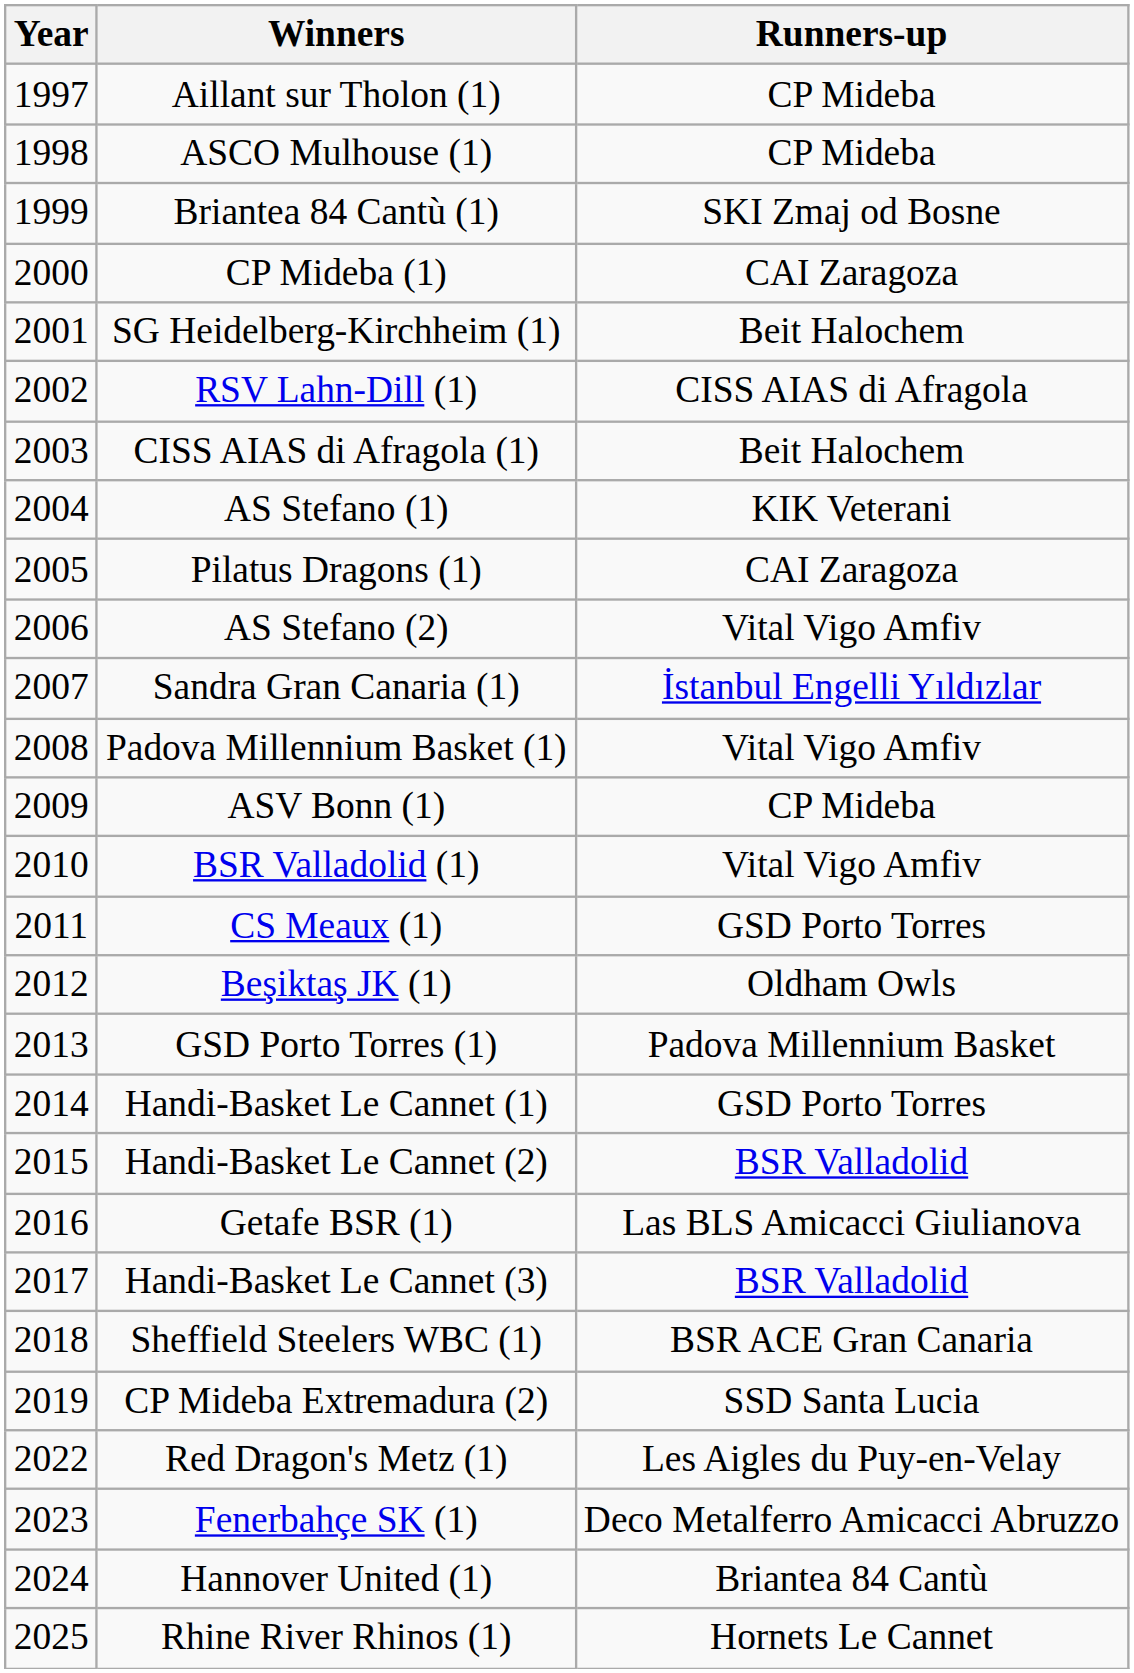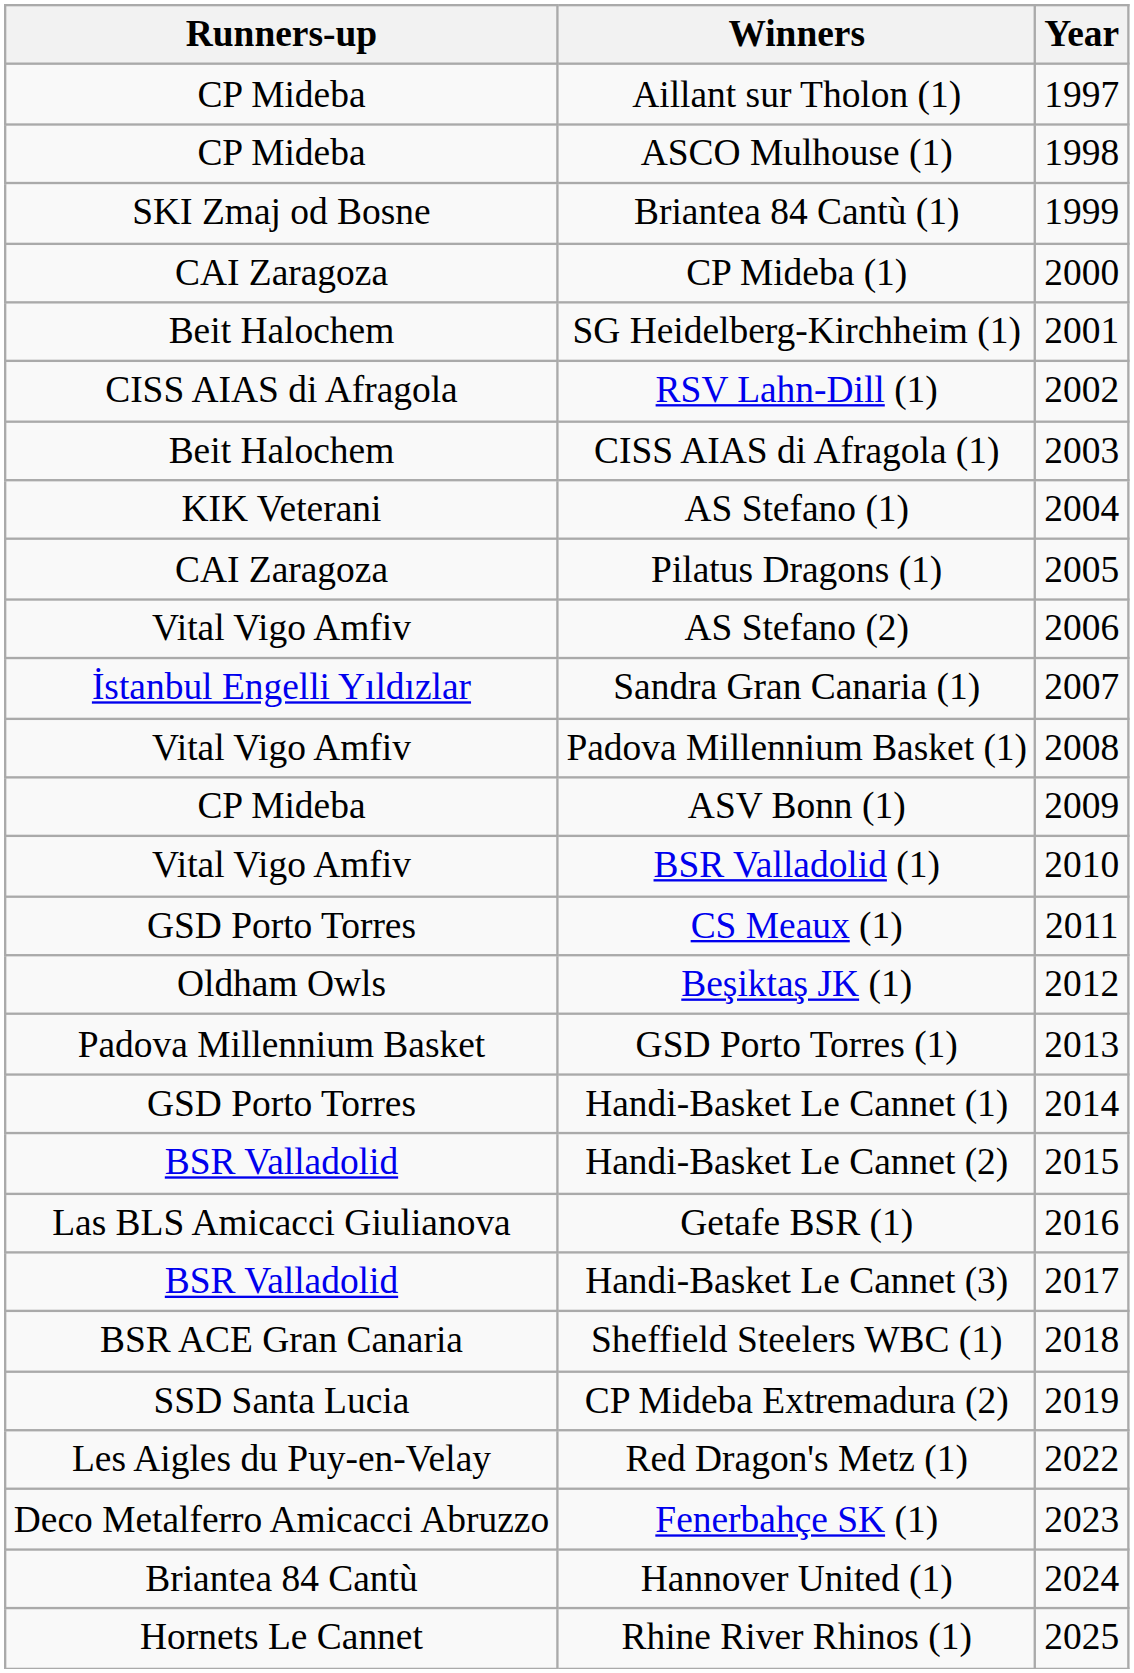 <table class="wikitable" style="text-align: center">
 <tr>
+<th>Runners-up</th>
+<th>Winners</th>
 <th>Year</th>
-<th>Winners</th>
-<th>Runners-up</th>
 </tr>
 <tr>
+<td> CP Mideba</td>
+<td> Aillant sur Tholon (1)</td>
 <td>1997</td>
-<td> Aillant sur Tholon (1)</td>
-<td> CP Mideba</td>
 </tr>
 <tr>
+<td> CP Mideba</td>
+<td> ASCO Mulhouse (1)</td>
 <td>1998</td>
-<td> ASCO Mulhouse (1)</td>
-<td> CP Mideba</td>
 </tr>
 <tr>
+<td> SKI Zmaj od Bosne</td>
+<td> Briantea 84 Cantù (1)</td>
 <td>1999</td>
-<td> Briantea 84 Cantù (1)</td>
-<td> SKI Zmaj od Bosne</td>
 </tr>
 <tr>
+<td> CAI Zaragoza</td>
+<td> CP Mideba (1)</td>
 <td>2000</td>
-<td> CP Mideba (1)</td>
-<td> CAI Zaragoza</td>
 </tr>
 <tr>
+<td> Beit Halochem</td>
+<td> SG Heidelberg-Kirchheim (1)</td>
 <td>2001</td>
-<td> SG Heidelberg-Kirchheim (1)</td>
-<td> Beit Halochem</td>
 </tr>
 <tr>
+<td> CISS AIAS di Afragola</td>
+<td> <a href='#'>RSV Lahn-Dill</a> (1)</td>
 <td>2002</td>
-<td> <a href='#'>RSV Lahn-Dill</a> (1)</td>
-<td> CISS AIAS di Afragola</td>
 </tr>
 <tr>
+<td> Beit Halochem</td>
+<td> CISS AIAS di Afragola (1)</td>
 <td>2003</td>
-<td> CISS AIAS di Afragola (1)</td>
-<td> Beit Halochem</td>
 </tr>
 <tr>
+<td> KIK Veterani</td>
+<td> AS Stefano (1)</td>
 <td>2004</td>
-<td> AS Stefano (1)</td>
-<td> KIK Veterani</td>
 </tr>
 <tr>
+<td> CAI Zaragoza</td>
+<td> Pilatus Dragons (1)</td>
 <td>2005</td>
-<td> Pilatus Dragons (1)</td>
-<td> CAI Zaragoza</td>
 </tr>
 <tr>
+<td> Vital Vigo Amfiv</td>
+<td> AS Stefano (2)</td>
 <td>2006</td>
-<td> AS Stefano (2)</td>
-<td> Vital Vigo Amfiv</td>
 </tr>
 <tr>
+<td> <a href='#'>İstanbul Engelli Yıldızlar</a></td>
+<td> Sandra Gran Canaria (1)</td>
 <td>2007</td>
-<td> Sandra Gran Canaria (1)</td>
-<td> <a href='#'>İstanbul Engelli Yıldızlar</a></td>
 </tr>
 <tr>
+<td> Vital Vigo Amfiv</td>
+<td> Padova Millennium Basket (1)</td>
 <td>2008</td>
-<td> Padova Millennium Basket (1)</td>
-<td> Vital Vigo Amfiv</td>
 </tr>
 <tr>
+<td> CP Mideba</td>
+<td> ASV Bonn (1)</td>
 <td>2009</td>
-<td> ASV Bonn (1)</td>
-<td> CP Mideba</td>
 </tr>
 <tr>
+<td> Vital Vigo Amfiv</td>
+<td> <a href='#'>BSR Valladolid</a> (1)</td>
 <td>2010</td>
-<td> <a href='#'>BSR Valladolid</a> (1)</td>
-<td> Vital Vigo Amfiv</td>
 </tr>
 <tr>
+<td> GSD Porto Torres</td>
+<td> <a href='#'>CS Meaux</a> (1)</td>
 <td>2011</td>
-<td> <a href='#'>CS Meaux</a> (1)</td>
-<td> GSD Porto Torres</td>
 </tr>
 <tr>
+<td> Oldham Owls</td>
+<td> <a href='#'>Beşiktaş JK</a> (1)</td>
 <td>2012</td>
-<td> <a href='#'>Beşiktaş JK</a> (1)</td>
-<td> Oldham Owls</td>
 </tr>
 <tr>
+<td> Padova Millennium Basket</td>
+<td> GSD Porto Torres (1)</td>
 <td>2013</td>
-<td> GSD Porto Torres (1)</td>
-<td> Padova Millennium Basket</td>
 </tr>
 <tr>
+<td> GSD Porto Torres</td>
+<td> Handi-Basket Le Cannet (1)</td>
 <td>2014</td>
-<td> Handi-Basket Le Cannet (1)</td>
-<td> GSD Porto Torres</td>
 </tr>
 <tr>
+<td> <a href='#'>BSR Valladolid</a></td>
+<td> Handi-Basket Le Cannet (2)</td>
 <td>2015</td>
-<td> Handi-Basket Le Cannet (2)</td>
-<td> <a href='#'>BSR Valladolid</a></td>
 </tr>
 <tr>
+<td> Las BLS Amicacci Giulianova</td>
+<td> Getafe BSR (1)</td>
 <td>2016</td>
-<td> Getafe BSR (1)</td>
-<td> Las BLS Amicacci Giulianova</td>
 </tr>
 <tr>
+<td> <a href='#'>BSR Valladolid</a></td>
+<td> Handi-Basket Le Cannet (3)</td>
 <td>2017</td>
-<td> Handi-Basket Le Cannet (3)</td>
-<td> <a href='#'>BSR Valladolid</a></td>
 </tr>
 <tr>
+<td> BSR ACE Gran Canaria</td>
+<td> Sheffield Steelers WBC (1)</td>
 <td>2018</td>
-<td> Sheffield Steelers WBC (1)</td>
-<td> BSR ACE Gran Canaria</td>
 </tr>
 <tr>
+<td> SSD Santa Lucia</td>
+<td> CP Mideba Extremadura (2)</td>
 <td>2019</td>
-<td> CP Mideba Extremadura (2)</td>
-<td> SSD Santa Lucia</td>
 </tr>
 <tr>
+<td> Les Aigles du Puy-en-Velay</td>
+<td> Red Dragon's Metz (1)</td>
 <td>2022</td>
-<td> Red Dragon's Metz (1)</td>
-<td> Les Aigles du Puy-en-Velay</td>
 </tr>
 <tr>
+<td> Deco Metalferro Amicacci Abruzzo</td>
+<td> <a href='#'>Fenerbahçe SK</a> (1)</td>
 <td>2023</td>
-<td> <a href='#'>Fenerbahçe SK</a> (1)</td>
-<td> Deco Metalferro Amicacci Abruzzo</td>
 </tr>
 <tr>
+<td> Briantea 84 Cantù</td>
+<td> Hannover United (1)</td>
 <td>2024</td>
-<td> Hannover United (1)</td>
-<td> Briantea 84 Cantù</td>
 </tr>
 <tr>
+<td> Hornets Le Cannet</td>
+<td> Rhine River Rhinos (1)</td>
 <td>2025</td>
-<td> Rhine River Rhinos (1)</td>
-<td> Hornets Le Cannet</td>
 </tr>
 </table>
